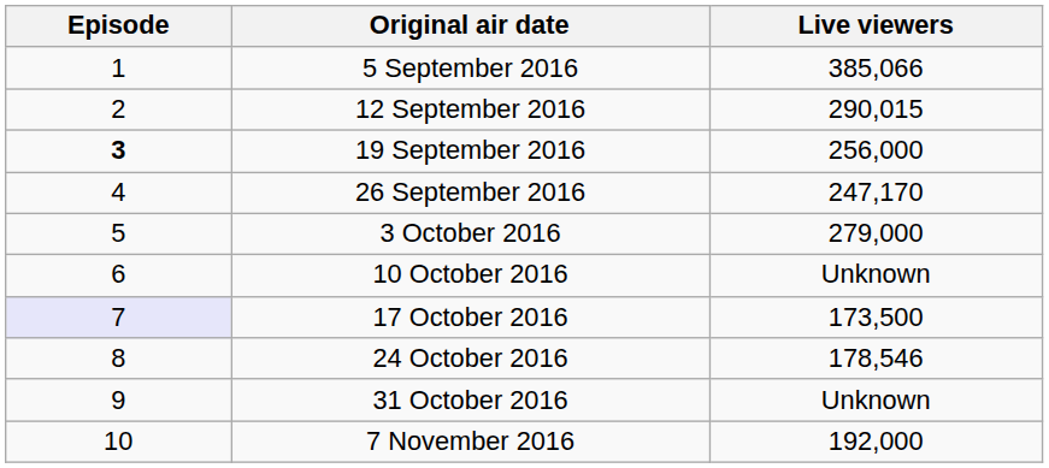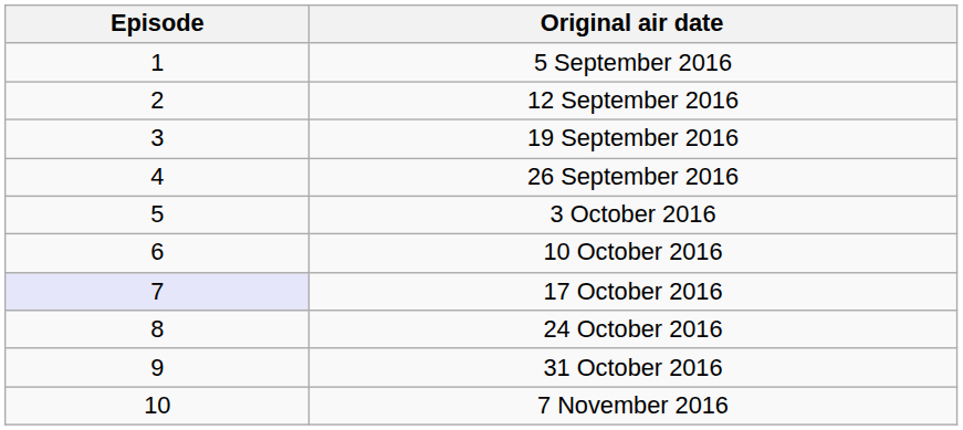 <table class="wikitable" width="40%">
 <tr>
 <th>Episode</th>
 <th>Original air date </th>
-<th>Live viewers</th>
 </tr>
 <tr>
 <td align="center">1</td>
 <td align="center">5 September 2016</td>
-<td align="center">385,066</td>
 </tr>
 <tr>
 <td align="center">2</td>
 <td align="center">12 September 2016</td>
-<td align="center">290,015</td>
 </tr>
 <tr>
-<td align="center"><strong>3</strong></td>
+<td align="center">3</td>
 <td align="center">19 September 2016</td>
-<td align="center">256,000</td>
 </tr>
 <tr>
 <td align="center">4</td>
 <td align="center">26 September 2016</td>
-<td align="center">247,170</td>
 </tr>
 <tr>
 <td align="center">5</td>
 <td align="center">3 October 2016</td>
-<td align="center">279,000</td>
 </tr>
 <tr>
 <td align="center">6</td>
 <td align="center">10 October 2016</td>
-<td align="center">Unknown</td>
 </tr>
 <tr>
 <td align="center" style="background: lavender;">7</td>
 <td align="center">17 October 2016</td>
-<td align="center">173,500</td>
 </tr>
 <tr>
 <td align="center">8</td>
 <td align="center">24 October 2016</td>
-<td align="center">178,546</td>
 </tr>
 <tr>
 <td align="center">9</td>
 <td align="center">31 October 2016</td>
-<td align="center">Unknown</td>
 </tr>
 <tr>
 <td align="center">10</td>
 <td align="center">7 November 2016</td>
-<td align="center">192,000</td>
 </tr>
 </table>
